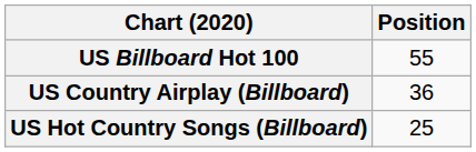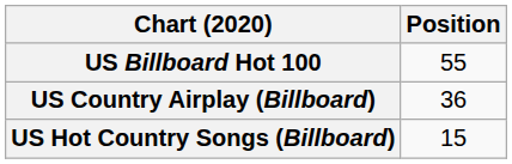 <table class="wikitable sortable plainrowheaders" style="text-align:center">
 <tr>
 <th scope="col">Chart (2020)</th>
 <th scope="col">Position</th>
 </tr>
 <tr>
 <th scope="row">US <em>Billboard</em> Hot 100</th>
 <td>55</td>
 </tr>
 <tr>
 <th scope="row">US Country Airplay (<em>Billboard</em>)</th>
 <td>36</td>
 </tr>
 <tr>
 <th scope="row">US Hot Country Songs (<em>Billboard</em>)</th>
-<td>25</td>
+<td>15</td>
 </tr>
 </table>
